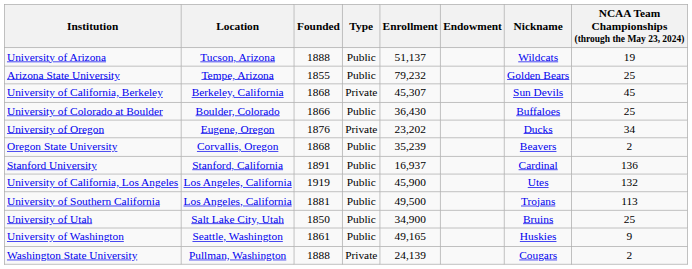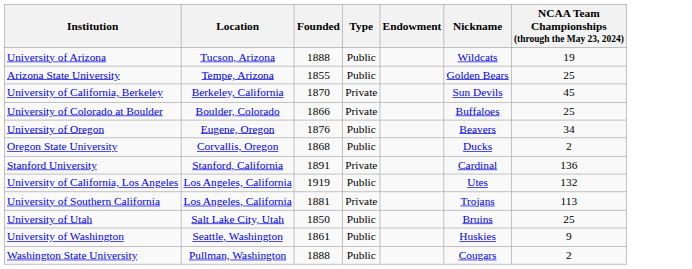 <table class="wikitable sortable">
 <tr>
 <th>Institution</th>
 <th>Location</th>
 <th>Founded</th>
 <th>Type</th>
-<th>Enrollment</th>
 <th>Endowment</th>
 <th>Nickname</th>
 <th>NCAA Team<br>Championships<br><small>(through the May 23, 2024)</small></th>
 </tr>
 <tr>
 <td><a href='#'>University of Arizona</a></td>
 <td align="center"><a href='#'>Tucson, Arizona</a></td>
 <td align="center">1888</td>
 <td align="center">Public</td>
-<td align="center">51,137 </td>
 <td align="center"> </td>
 <td align="center"><a href='#'>Wildcats</a></td>
 <td align="center">19</td>
 </tr>
 <tr>
 <td><a href='#'>Arizona State University</a></td>
 <td align="center"><a href='#'>Tempe, Arizona</a></td>
 <td align="center">1855</td>
 <td align="center">Public</td>
-<td align="center">79,232 </td>
 <td align="center"> </td>
 <td align="center"><a href='#'>Golden Bears</a></td>
 <td align="center">25</td>
 </tr>
 <tr>
 <td><a href='#'>University of California, Berkeley</a></td>
 <td align="center"><a href='#'>Berkeley, California</a></td>
-<td align="center">1868</td>
+<td align="center">1870</td>
 <td align="center">Private</td>
-<td align="center">45,307 </td>
 <td align="center"> </td>
 <td align="center"><a href='#'>Sun Devils</a></td>
 <td align="center">45</td>
 </tr>
 <tr>
 <td><a href='#'>University of Colorado at Boulder</a></td>
 <td align="center"><a href='#'>Boulder, Colorado</a></td>
 <td align="center">1866</td>
-<td align="center">Public</td>
-<td align="center">36,430 </td>
+<td align="center">Private</td>
 <td align="center"> </td>
 <td align="center"><a href='#'>Buffaloes</a></td>
 <td align="center">25</td>
 </tr>
 <tr>
 <td><a href='#'>University of Oregon</a></td>
 <td align="center"><a href='#'>Eugene, Oregon</a></td>
 <td align="center">1876</td>
-<td align="center">Private</td>
-<td align="center">23,202 </td>
+<td align="center">Public</td>
 <td align="center"> </td>
-<td align="center"><a href='#'>Ducks</a></td>
+<td align="center"><a href='#'>Beavers</a></td>
 <td align="center">34</td>
 </tr>
 <tr>
 <td><a href='#'>Oregon State University</a></td>
 <td align="center"><a href='#'>Corvallis, Oregon</a></td>
 <td align="center">1868</td>
 <td align="center">Public</td>
-<td align="center">35,239 </td>
 <td align="center"> </td>
-<td align="center"><a href='#'>Beavers</a></td>
+<td align="center"><a href='#'>Ducks</a></td>
 <td align="center">2</td>
 </tr>
 <tr>
 <td><a href='#'>Stanford University</a></td>
 <td align="center"><a href='#'>Stanford, California</a></td>
 <td align="center">1891</td>
-<td align="center">Public</td>
-<td align="center">16,937 </td>
+<td align="center">Private</td>
 <td align="center"> </td>
 <td align="center"><a href='#'>Cardinal</a></td>
 <td align="center">136</td>
 </tr>
 <tr>
 <td><a href='#'>University of California, Los Angeles</a></td>
 <td align="center"><a href='#'>Los Angeles, California</a></td>
 <td align="center">1919</td>
 <td align="center">Public</td>
-<td align="center">45,900 </td>
 <td align="center"> </td>
 <td align="center"><a href='#'>Utes</a></td>
 <td align="center">132</td>
 </tr>
 <tr>
 <td><a href='#'>University of Southern California</a></td>
 <td align="center"><a href='#'>Los Angeles, California</a></td>
 <td align="center">1881</td>
-<td align="center">Public</td>
-<td align="center">49,500 </td>
+<td align="center">Private</td>
 <td align="center"> </td>
 <td align="center"><a href='#'>Trojans</a></td>
 <td align="center">113</td>
 </tr>
 <tr>
 <td><a href='#'>University of Utah</a></td>
 <td align="center"><a href='#'>Salt Lake City, Utah</a></td>
 <td align="center">1850</td>
 <td align="center">Public</td>
-<td align="center">34,900</td>
 <td align="center"> </td>
 <td align="center"><a href='#'>Bruins</a></td>
 <td align="center">25</td>
 </tr>
 <tr>
 <td><a href='#'>University of Washington</a></td>
 <td align="center"><a href='#'>Seattle, Washington</a></td>
 <td align="center">1861</td>
 <td align="center">Public</td>
-<td align="center">49,165</td>
 <td align="center"> </td>
 <td align="center"><a href='#'>Huskies</a></td>
 <td align="center">9</td>
 </tr>
 <tr>
 <td><a href='#'>Washington State University</a></td>
 <td align="center"><a href='#'>Pullman, Washington</a></td>
 <td align="center">1888</td>
-<td align="center">Private</td>
-<td align="center">24,139</td>
+<td align="center">Public</td>
 <td align="center"> </td>
 <td align="center"><a href='#'>Cougars</a></td>
 <td align="center">2</td>
 </tr>
 </table>
